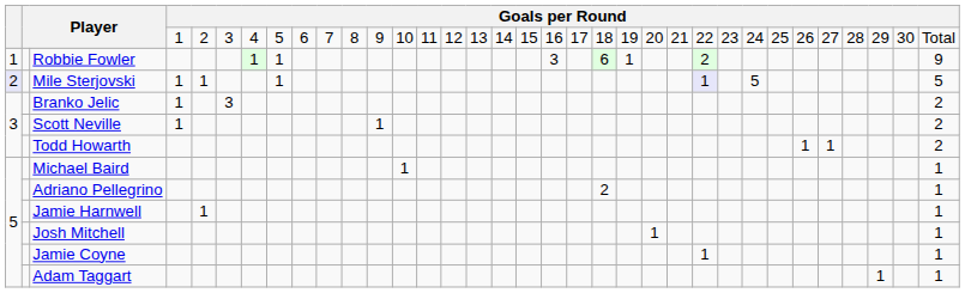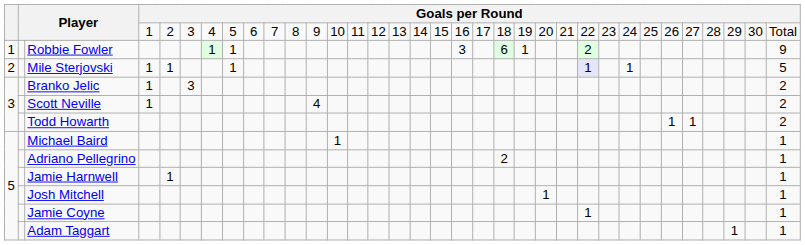 <table class="wikitable" style="text-align:center; line-height: 90%; font-size:90%;">
 <tr>
 <th rowspan="2"></th>
 <th rowspan="2" colspan="2">Player</th>
 <th colspan="31">Goals per Round</th>
 </tr>
 <tr>
 <td> 1 </td>
 <td> 2 </td>
 <td> 3 </td>
 <td> 4 </td>
 <td> 5 </td>
 <td> 6 </td>
 <td> 7 </td>
 <td> 8 </td>
 <td> 9 </td>
 <td>10</td>
 <td>11</td>
 <td>12</td>
 <td>13</td>
 <td>14</td>
 <td>15</td>
 <td>16</td>
 <td>17</td>
 <td>18</td>
 <td>19</td>
 <td>20</td>
 <td>21</td>
 <td>22</td>
 <td>23</td>
 <td>24</td>
 <td>25</td>
 <td>26</td>
 <td>27</td>
 <td>28</td>
 <td>29</td>
 <td>30</td>
 <td>Total</td>
 </tr>
 <tr>
 <td>1</td>
 <td></td>
 <td style="text-align:left;"><a href='#'>Robbie Fowler</a></td>
 <td></td>
 <td></td>
 <td></td>
 <td style=background:#e0ffe0>1</td>
 <td>1</td>
 <td></td>
 <td></td>
 <td></td>
 <td></td>
 <td></td>
 <td></td>
 <td></td>
 <td></td>
 <td></td>
 <td></td>
 <td>3</td>
 <td></td>
 <td style="background:#e0ffe0;">6</td>
 <td>1</td>
 <td></td>
 <td></td>
 <td style=background:#e0ffe0>2</td>
 <td></td>
 <td></td>
 <td></td>
 <td></td>
 <td></td>
 <td></td>
 <td></td>
 <td></td>
 <td>9</td>
 </tr>
 <tr>
-<td style="background: lavender;">2</td>
+<td>2</td>
 <td></td>
 <td style="text-align:left;"><a href='#'>Mile Sterjovski</a></td>
 <td>1</td>
 <td>1</td>
 <td></td>
 <td></td>
 <td>1</td>
 <td></td>
 <td></td>
 <td></td>
 <td></td>
 <td></td>
 <td></td>
 <td></td>
 <td></td>
 <td></td>
 <td></td>
 <td></td>
 <td></td>
 <td></td>
 <td></td>
 <td></td>
 <td></td>
 <td style="background: lavender;">1</td>
 <td></td>
-<td>5</td>
+<td>1</td>
 <td></td>
 <td></td>
 <td></td>
 <td></td>
 <td></td>
 <td></td>
 <td>5</td>
 </tr>
 <tr>
 <td style="text-align:center;" rowspan="3">3</td>
 <td></td>
 <td style="text-align:left;"><a href='#'>Branko Jelic</a></td>
 <td>1</td>
 <td></td>
 <td>3</td>
 <td></td>
 <td></td>
 <td></td>
 <td></td>
 <td></td>
 <td></td>
 <td></td>
 <td></td>
 <td></td>
 <td></td>
 <td></td>
 <td></td>
 <td></td>
 <td></td>
 <td></td>
 <td></td>
 <td></td>
 <td></td>
 <td></td>
 <td></td>
 <td></td>
 <td></td>
 <td></td>
 <td></td>
 <td></td>
 <td></td>
 <td></td>
 <td>2</td>
 </tr>
 <tr>
 <td></td>
 <td style="text-align:left;"><a href='#'>Scott Neville</a></td>
 <td>1</td>
 <td></td>
 <td></td>
 <td></td>
 <td></td>
 <td></td>
 <td></td>
 <td></td>
-<td>1</td>
+<td>4</td>
 <td></td>
 <td></td>
 <td></td>
 <td></td>
 <td></td>
 <td></td>
 <td></td>
 <td></td>
 <td></td>
 <td></td>
 <td></td>
 <td></td>
 <td></td>
 <td></td>
 <td></td>
 <td></td>
 <td></td>
 <td></td>
 <td></td>
 <td></td>
 <td></td>
 <td>2</td>
 </tr>
 <tr>
 <td></td>
 <td style="text-align:left;"><a href='#'>Todd Howarth</a></td>
 <td></td>
 <td></td>
 <td></td>
 <td></td>
 <td></td>
 <td></td>
 <td></td>
 <td></td>
 <td></td>
 <td></td>
 <td></td>
 <td></td>
 <td></td>
 <td></td>
 <td></td>
 <td></td>
 <td></td>
 <td></td>
 <td></td>
 <td></td>
 <td></td>
 <td></td>
 <td></td>
 <td></td>
 <td></td>
 <td>1</td>
 <td>1</td>
 <td></td>
 <td></td>
 <td></td>
 <td>2</td>
 </tr>
 <tr>
 <td style="text-align:center;" rowspan="6">5</td>
 <td></td>
 <td style="text-align:left;"><a href='#'>Michael Baird</a></td>
 <td></td>
 <td></td>
 <td></td>
 <td></td>
 <td></td>
 <td></td>
 <td></td>
 <td></td>
 <td></td>
 <td>1</td>
 <td></td>
 <td></td>
 <td></td>
 <td></td>
 <td></td>
 <td></td>
 <td></td>
 <td></td>
 <td></td>
 <td></td>
 <td></td>
 <td></td>
 <td></td>
 <td></td>
 <td></td>
 <td></td>
 <td></td>
 <td></td>
 <td></td>
 <td></td>
 <td>1</td>
 </tr>
 <tr>
 <td></td>
 <td style="text-align:left;"><a href='#'>Adriano Pellegrino</a></td>
 <td></td>
 <td></td>
 <td></td>
 <td></td>
 <td></td>
 <td></td>
 <td></td>
 <td></td>
 <td></td>
 <td></td>
 <td></td>
 <td></td>
 <td></td>
 <td></td>
 <td></td>
 <td></td>
 <td></td>
 <td>2</td>
 <td></td>
 <td></td>
 <td></td>
 <td></td>
 <td></td>
 <td></td>
 <td></td>
 <td></td>
 <td></td>
 <td></td>
 <td></td>
 <td></td>
 <td>1</td>
 </tr>
 <tr>
 <td></td>
 <td style="text-align:left;"><a href='#'>Jamie Harnwell</a></td>
 <td></td>
 <td>1</td>
 <td></td>
 <td></td>
 <td></td>
 <td></td>
 <td></td>
 <td></td>
 <td></td>
 <td></td>
 <td></td>
 <td></td>
 <td></td>
 <td></td>
 <td></td>
 <td></td>
 <td></td>
 <td></td>
 <td></td>
 <td></td>
 <td></td>
 <td></td>
 <td></td>
 <td></td>
 <td></td>
 <td></td>
 <td></td>
 <td></td>
 <td></td>
 <td></td>
 <td>1</td>
 </tr>
 <tr>
 <td></td>
 <td style="text-align:left;"><a href='#'>Josh Mitchell</a></td>
 <td></td>
 <td></td>
 <td></td>
 <td></td>
 <td></td>
 <td></td>
 <td></td>
 <td></td>
 <td></td>
 <td></td>
 <td></td>
 <td></td>
 <td></td>
 <td></td>
 <td></td>
 <td></td>
 <td></td>
 <td></td>
 <td></td>
 <td>1</td>
 <td></td>
 <td></td>
 <td></td>
 <td></td>
 <td></td>
 <td></td>
 <td></td>
 <td></td>
 <td></td>
 <td></td>
 <td>1</td>
 </tr>
 <tr>
 <td></td>
 <td style="text-align:left;"><a href='#'>Jamie Coyne</a></td>
 <td></td>
 <td></td>
 <td></td>
 <td></td>
 <td></td>
 <td></td>
 <td></td>
 <td></td>
 <td></td>
 <td></td>
 <td></td>
 <td></td>
 <td></td>
 <td></td>
 <td></td>
 <td></td>
 <td></td>
 <td></td>
 <td></td>
 <td></td>
 <td></td>
 <td>1</td>
 <td></td>
 <td></td>
 <td></td>
 <td></td>
 <td></td>
 <td></td>
 <td></td>
 <td></td>
 <td>1</td>
 </tr>
 <tr>
 <td></td>
 <td style="text-align:left;"><a href='#'>Adam Taggart</a></td>
 <td></td>
 <td></td>
 <td></td>
 <td></td>
 <td></td>
 <td></td>
 <td></td>
 <td></td>
 <td></td>
 <td></td>
 <td></td>
 <td></td>
 <td></td>
 <td></td>
 <td></td>
 <td></td>
 <td></td>
 <td></td>
 <td></td>
 <td></td>
 <td></td>
 <td></td>
 <td></td>
 <td></td>
 <td></td>
 <td></td>
 <td></td>
 <td></td>
 <td>1</td>
 <td></td>
 <td>1</td>
 </tr>
 </table>
